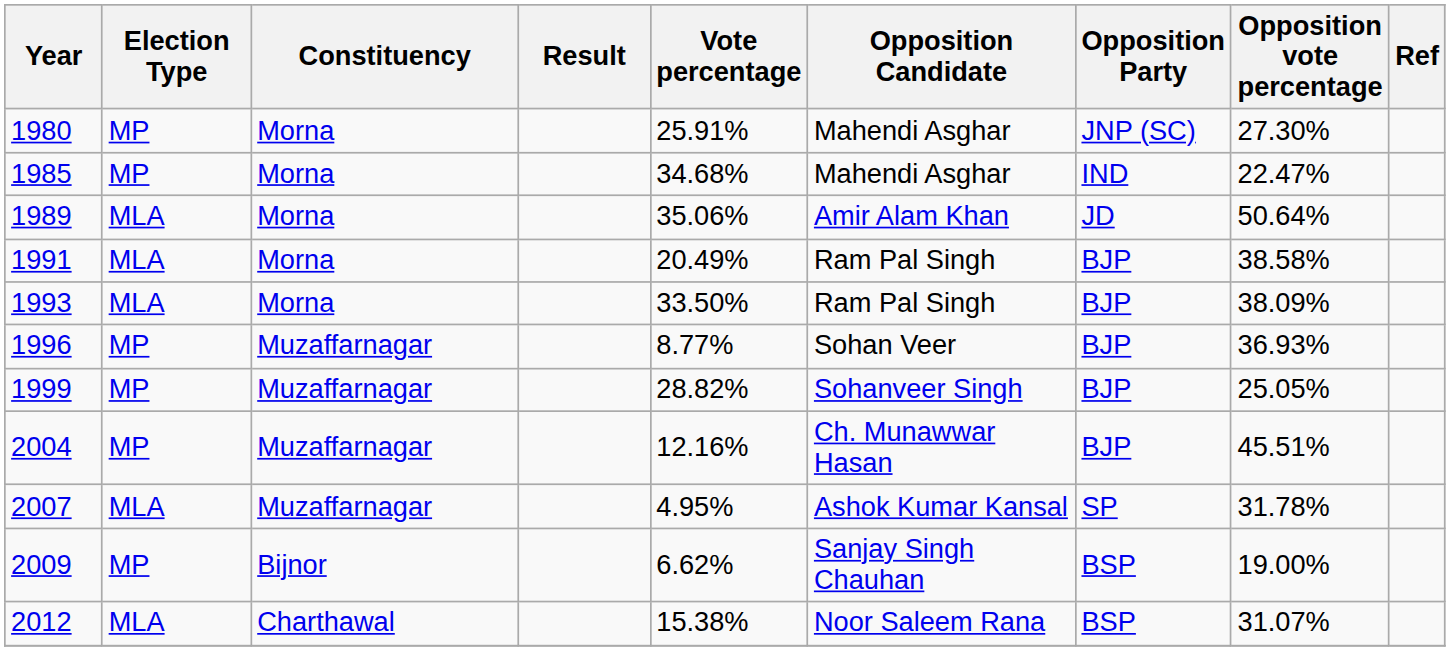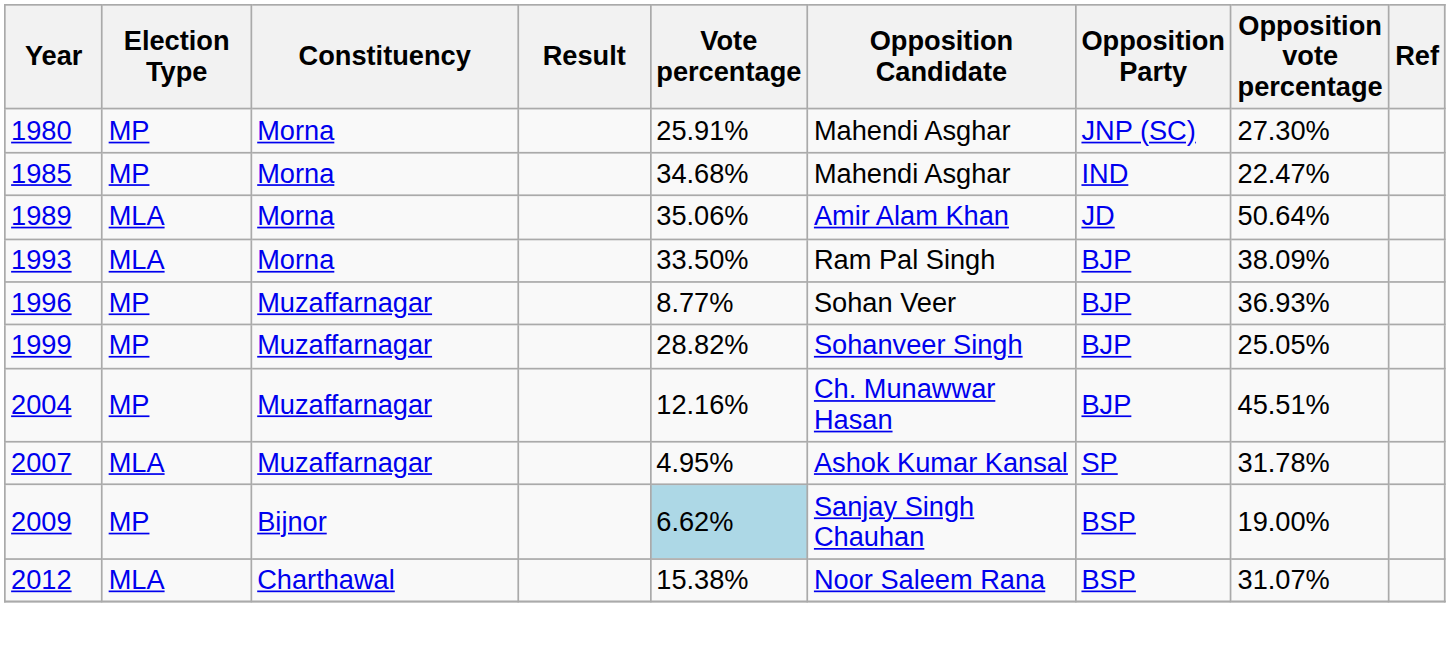 <table class="sortable wikitable">
 <tr>
 <th width=50>Year</th>
 <th width=80>Election Type</th>
 <th width=150>Constituency</th>
 <th width=70>Result</th>
 <th width=70>Vote percentage</th>
 <th width=150>Opposition Candidate</th>
 <th width=70>Opposition Party</th>
 <th width=70>Opposition vote percentage</th>
 <th width=25>Ref</th>
 </tr>
 <tr>
 <td><a href='#'>1980</a></td>
 <td><a href='#'>MP</a></td>
 <td><a href='#'>Morna</a></td>
 <td></td>
 <td>25.91%</td>
 <td>Mahendi Asghar</td>
 <td><a href='#'>JNP (SC)</a></td>
 <td>27.30%</td>
 <td></td>
 </tr>
 <tr>
 <td><a href='#'>1985</a></td>
 <td><a href='#'>MP</a></td>
 <td><a href='#'>Morna</a></td>
 <td></td>
 <td>34.68%</td>
 <td>Mahendi Asghar</td>
 <td><a href='#'>IND</a></td>
 <td>22.47%</td>
 <td></td>
 </tr>
 <tr>
 <td><a href='#'>1989</a></td>
 <td><a href='#'>MLA</a></td>
 <td><a href='#'>Morna</a></td>
 <td></td>
 <td>35.06%</td>
 <td><a href='#'>Amir Alam Khan</a></td>
 <td><a href='#'>JD</a></td>
 <td>50.64%</td>
-<td></td>
-</tr>
-<tr>
-<td><a href='#'>1991</a></td>
-<td><a href='#'>MLA</a></td>
-<td><a href='#'>Morna</a></td>
-<td></td>
-<td>20.49%</td>
-<td>Ram Pal Singh</td>
-<td><a href='#'>BJP</a></td>
-<td>38.58%</td>
 <td></td>
 </tr>
 <tr>
 <td><a href='#'>1993</a></td>
 <td><a href='#'>MLA</a></td>
 <td><a href='#'>Morna</a></td>
 <td></td>
 <td>33.50%</td>
 <td>Ram Pal Singh</td>
 <td><a href='#'>BJP</a></td>
 <td>38.09%</td>
 <td></td>
 </tr>
 <tr>
 <td><a href='#'>1996</a></td>
 <td><a href='#'>MP</a></td>
 <td><a href='#'>Muzaffarnagar</a></td>
 <td></td>
 <td>8.77%</td>
 <td>Sohan Veer</td>
 <td><a href='#'>BJP</a></td>
 <td>36.93%</td>
 <td></td>
 </tr>
 <tr>
 <td><a href='#'>1999</a></td>
 <td><a href='#'>MP</a></td>
 <td><a href='#'>Muzaffarnagar</a></td>
 <td></td>
 <td>28.82%</td>
 <td><a href='#'>Sohanveer Singh</a></td>
 <td><a href='#'>BJP</a></td>
 <td>25.05%</td>
 <td></td>
 </tr>
 <tr>
 <td><a href='#'>2004</a></td>
 <td><a href='#'>MP</a></td>
 <td><a href='#'>Muzaffarnagar</a></td>
 <td></td>
 <td>12.16%</td>
 <td><a href='#'>Ch. Munawwar Hasan</a></td>
 <td><a href='#'>BJP</a></td>
 <td>45.51%</td>
 <td></td>
 </tr>
 <tr>
 <td><a href='#'>2007</a></td>
 <td><a href='#'>MLA</a></td>
 <td><a href='#'>Muzaffarnagar</a></td>
 <td></td>
 <td>4.95%</td>
 <td><a href='#'>Ashok Kumar Kansal</a></td>
 <td><a href='#'>SP</a></td>
 <td>31.78%</td>
 <td></td>
 </tr>
 <tr>
 <td><a href='#'>2009</a></td>
 <td><a href='#'>MP</a></td>
 <td><a href='#'>Bijnor</a></td>
 <td></td>
-<td>6.62%</td>
+<td style="background: lightblue;">6.62%</td>
 <td><a href='#'>Sanjay Singh Chauhan</a></td>
 <td><a href='#'>BSP</a></td>
 <td>19.00%</td>
 <td></td>
 </tr>
 <tr>
 <td><a href='#'>2012</a></td>
 <td><a href='#'>MLA</a></td>
 <td><a href='#'>Charthawal</a></td>
 <td></td>
 <td>15.38%</td>
 <td><a href='#'>Noor Saleem Rana</a></td>
 <td><a href='#'>BSP</a></td>
 <td>31.07%</td>
 <td></td>
 </tr>
 <tr>
 </tr>
 </table>
